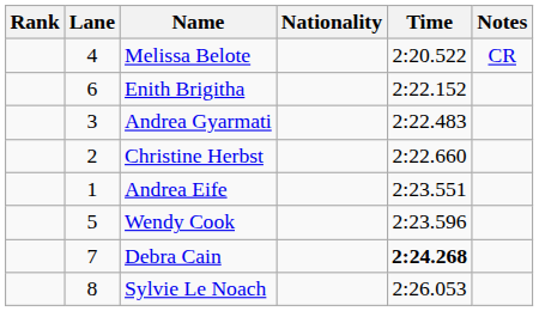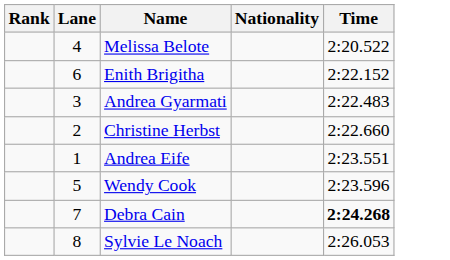 <table class="wikitable sortable" style="text-align:center">
 <tr>
 <th>Rank</th>
 <th>Lane</th>
 <th>Name</th>
 <th>Nationality</th>
 <th>Time</th>
-<th>Notes</th>
 </tr>
 <tr>
 <td></td>
 <td>4</td>
 <td align=left><a href='#'>Melissa Belote</a></td>
 <td align=left></td>
 <td>2:20.522</td>
-<td><a href='#'>CR</a></td>
 </tr>
 <tr>
 <td></td>
 <td>6</td>
 <td align=left><a href='#'>Enith Brigitha</a></td>
 <td align=left></td>
 <td>2:22.152</td>
-<td></td>
 </tr>
 <tr>
 <td></td>
 <td>3</td>
 <td align=left><a href='#'>Andrea Gyarmati</a></td>
 <td align=left></td>
 <td>2:22.483</td>
-<td></td>
 </tr>
 <tr>
 <td></td>
 <td>2</td>
 <td align=left><a href='#'>Christine Herbst</a></td>
 <td align=left></td>
 <td>2:22.660</td>
-<td></td>
 </tr>
 <tr>
 <td></td>
 <td>1</td>
 <td align=left><a href='#'>Andrea Eife</a></td>
 <td align=left></td>
 <td>2:23.551</td>
-<td></td>
 </tr>
 <tr>
 <td></td>
 <td>5</td>
 <td align=left><a href='#'>Wendy Cook</a></td>
 <td align=left></td>
 <td>2:23.596</td>
-<td></td>
 </tr>
 <tr>
 <td></td>
 <td>7</td>
 <td align=left><a href='#'>Debra Cain</a></td>
 <td align=left></td>
 <td><strong>2:24.268</strong></td>
-<td></td>
 </tr>
 <tr>
 <td></td>
 <td>8</td>
 <td align=left><a href='#'>Sylvie Le Noach</a></td>
 <td align=left></td>
 <td>2:26.053</td>
-<td></td>
 </tr>
 </table>
